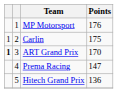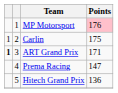 <table class="wikitable" style="font-size: 85%;">
 <tr>
 <th></th>
 <th></th>
 <th>Team</th>
 <th>Points</th>
 </tr>
 <tr>
 <td align="left"></td>
 <td align="center">1</td>
 <td> <a href='#'>MP Motorsport</a></td>
-<td>176</td>
+<td style="background: pink;">176</td>
 </tr>
 <tr>
 <td align="left"> 1</td>
 <td align="center">2</td>
 <td> <a href='#'>Carlin</a></td>
 <td>175</td>
 </tr>
 <tr>
 <td align="left"><strong> 1</strong></td>
 <td align="center">3</td>
 <td> <a href='#'>ART Grand Prix</a></td>
-<td>170</td>
+<td>171</td>
 </tr>
 <tr>
 <td align="left"></td>
 <td align="center">4</td>
 <td> <a href='#'>Prema Racing</a></td>
 <td>147</td>
 </tr>
 <tr>
 <td align="left"></td>
 <td align="center">5</td>
 <td> <a href='#'>Hitech Grand Prix</a></td>
 <td>136</td>
 </tr>
 <tr>
 </tr>
 </table>
